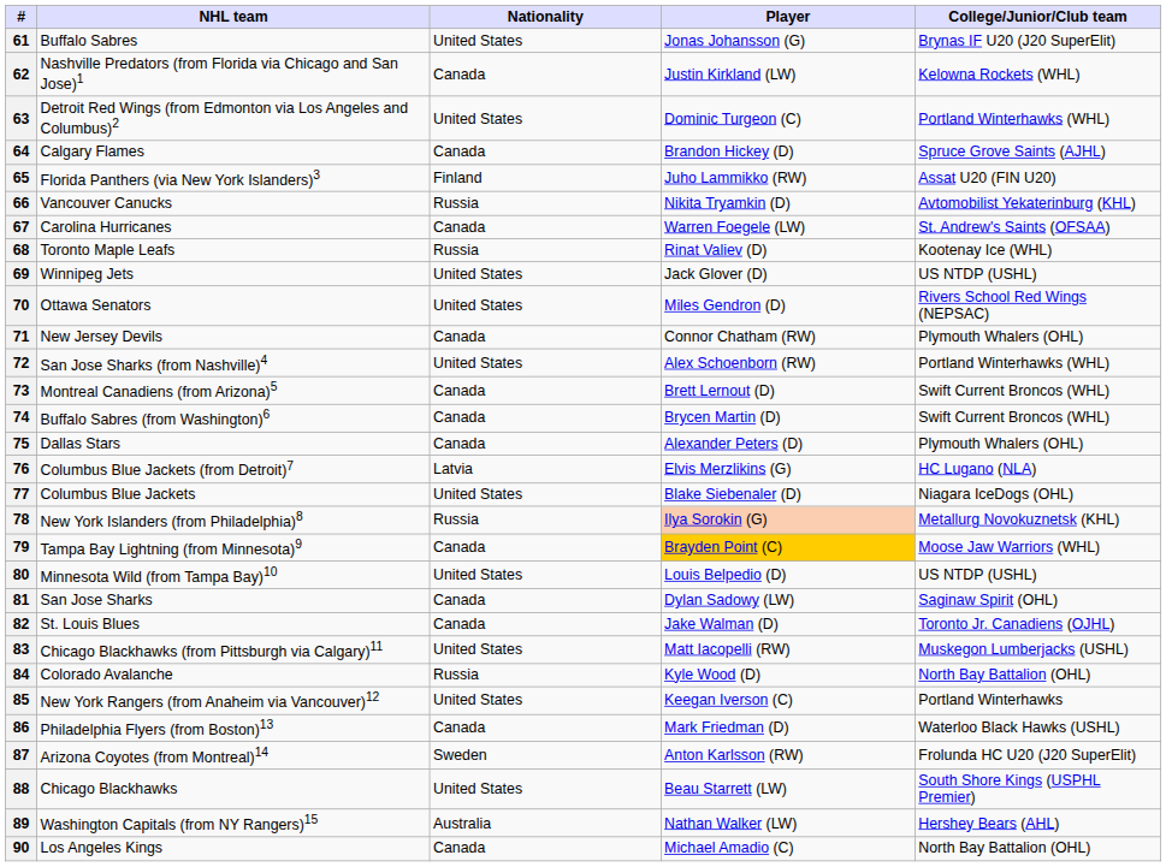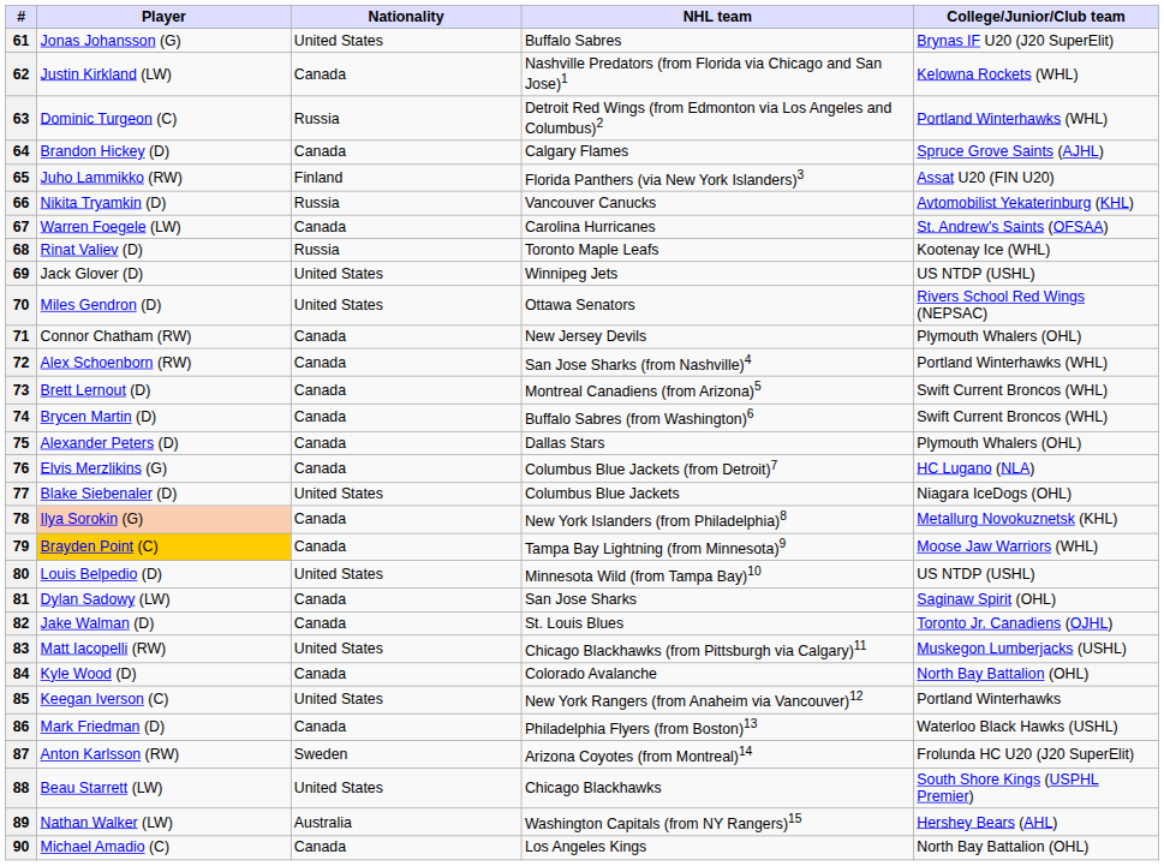 <table class="wikitable">
 <tr>
 <th style="background:#ddf; width:2.75%;">#</th>
+<th style="background:#ddf; width:22.0%;">Player</th>
+<th style="background:#ddf; width:20.0%;">Nationality</th>
 <th style="background:#ddf; width:34.0%;">NHL team</th>
-<th style="background:#ddf; width:20.0%;">Nationality</th>
-<th style="background:#ddf; width:22.0%;">Player</th>
 <th style="background:#ddf; width:100.0%;">College/Junior/Club team</th>
 </tr>
 <tr>
 <th>61</th>
+<td><a href='#'>Jonas Johansson</a> (G)</td>
+<td> United States</td>
 <td>Buffalo Sabres</td>
-<td> United States</td>
-<td><a href='#'>Jonas Johansson</a> (G)</td>
 <td><a href='#'>Brynas IF</a> U20 (J20 SuperElit)</td>
 </tr>
 <tr>
 <th>62</th>
+<td><a href='#'>Justin Kirkland</a> (LW)</td>
+<td> Canada</td>
 <td>Nashville Predators (from Florida via Chicago and San Jose)<sup>1</sup></td>
-<td> Canada</td>
-<td><a href='#'>Justin Kirkland</a> (LW)</td>
 <td><a href='#'>Kelowna Rockets</a> (WHL)</td>
 </tr>
 <tr>
 <th>63</th>
+<td><a href='#'>Dominic Turgeon</a> (C)</td>
+<td> Russia</td>
 <td>Detroit Red Wings (from Edmonton via Los Angeles and Columbus)<sup>2</sup></td>
-<td> United States</td>
-<td><a href='#'>Dominic Turgeon</a> (C)</td>
 <td><a href='#'>Portland Winterhawks</a> (WHL)</td>
 </tr>
 <tr>
 <th>64</th>
+<td><a href='#'>Brandon Hickey</a> (D)</td>
+<td> Canada</td>
 <td>Calgary Flames</td>
-<td> Canada</td>
-<td><a href='#'>Brandon Hickey</a> (D)</td>
 <td><a href='#'>Spruce Grove Saints</a> (<a href='#'>AJHL</a>)</td>
 </tr>
 <tr>
 <th>65</th>
+<td><a href='#'>Juho Lammikko</a> (RW)</td>
+<td> Finland</td>
 <td>Florida Panthers (via New York Islanders)<sup>3</sup></td>
-<td> Finland</td>
-<td><a href='#'>Juho Lammikko</a> (RW)</td>
 <td><a href='#'>Assat</a> U20 (FIN U20)</td>
 </tr>
 <tr>
 <th>66</th>
+<td><a href='#'>Nikita Tryamkin</a> (D)</td>
+<td> Russia</td>
 <td>Vancouver Canucks</td>
-<td> Russia</td>
-<td><a href='#'>Nikita Tryamkin</a> (D)</td>
 <td><a href='#'>Avtomobilist Yekaterinburg</a> (<a href='#'>KHL</a>)</td>
 </tr>
 <tr>
 <th>67</th>
+<td><a href='#'>Warren Foegele</a> (LW)</td>
+<td> Canada</td>
 <td>Carolina Hurricanes</td>
-<td> Canada</td>
-<td><a href='#'>Warren Foegele</a> (LW)</td>
 <td><a href='#'>St. Andrew's Saints</a> (<a href='#'>OFSAA</a>)</td>
 </tr>
 <tr>
 <th>68</th>
+<td><a href='#'>Rinat Valiev</a> (D)</td>
+<td> Russia</td>
 <td>Toronto Maple Leafs</td>
-<td> Russia</td>
-<td><a href='#'>Rinat Valiev</a> (D)</td>
 <td>Kootenay Ice (WHL)</td>
 </tr>
 <tr>
 <th>69</th>
+<td>Jack Glover (D)</td>
+<td> United States</td>
 <td>Winnipeg Jets</td>
-<td> United States</td>
-<td>Jack Glover (D)</td>
 <td>US NTDP (USHL)</td>
 </tr>
 <tr>
 <th>70</th>
+<td><a href='#'>Miles Gendron</a> (D)</td>
+<td> United States</td>
 <td>Ottawa Senators</td>
-<td> United States</td>
-<td><a href='#'>Miles Gendron</a> (D)</td>
 <td><a href='#'>Rivers School Red Wings</a> (NEPSAC)</td>
 </tr>
 <tr>
 <th>71</th>
+<td>Connor Chatham (RW)</td>
+<td> Canada</td>
 <td>New Jersey Devils</td>
-<td> Canada</td>
-<td>Connor Chatham (RW)</td>
 <td>Plymouth Whalers (OHL)</td>
 </tr>
 <tr>
 <th>72</th>
+<td><a href='#'>Alex Schoenborn</a> (RW)</td>
+<td> Canada</td>
 <td>San Jose Sharks (from Nashville)<sup>4</sup></td>
-<td> United States</td>
-<td><a href='#'>Alex Schoenborn</a> (RW)</td>
 <td>Portland Winterhawks (WHL)</td>
 </tr>
 <tr>
 <th>73</th>
+<td><a href='#'>Brett Lernout</a> (D)</td>
+<td> Canada</td>
 <td>Montreal Canadiens (from Arizona)<sup>5</sup></td>
-<td> Canada</td>
-<td><a href='#'>Brett Lernout</a> (D)</td>
 <td>Swift Current Broncos (WHL)</td>
 </tr>
 <tr>
 <th>74</th>
+<td><a href='#'>Brycen Martin</a> (D)</td>
+<td> Canada</td>
 <td>Buffalo Sabres (from Washington)<sup>6</sup></td>
-<td> Canada</td>
-<td><a href='#'>Brycen Martin</a> (D)</td>
 <td>Swift Current Broncos (WHL)</td>
 </tr>
 <tr>
 <th>75</th>
+<td><a href='#'>Alexander Peters</a> (D)</td>
+<td> Canada</td>
 <td>Dallas Stars</td>
-<td> Canada</td>
-<td><a href='#'>Alexander Peters</a> (D)</td>
 <td>Plymouth Whalers (OHL)</td>
 </tr>
 <tr>
 <th>76</th>
+<td><a href='#'>Elvis Merzlikins</a> (G)</td>
+<td> Canada</td>
 <td>Columbus Blue Jackets (from Detroit)<sup>7</sup></td>
-<td> Latvia</td>
-<td><a href='#'>Elvis Merzlikins</a> (G)</td>
 <td><a href='#'>HC Lugano</a> (<a href='#'>NLA</a>)</td>
 </tr>
 <tr>
 <th>77</th>
+<td><a href='#'>Blake Siebenaler</a> (D)</td>
+<td> United States</td>
 <td>Columbus Blue Jackets</td>
-<td> United States</td>
-<td><a href='#'>Blake Siebenaler</a> (D)</td>
 <td>Niagara IceDogs (OHL)</td>
 </tr>
 <tr>
 <th>78</th>
+<td bgcolor="#FBCEB1"><a href='#'>Ilya Sorokin</a> (G)</td>
+<td> Canada</td>
 <td>New York Islanders (from Philadelphia)<sup>8</sup></td>
-<td> Russia</td>
-<td bgcolor="#FBCEB1"><a href='#'>Ilya Sorokin</a> (G)</td>
 <td><a href='#'>Metallurg Novokuznetsk</a> (KHL)</td>
 </tr>
 <tr>
 <th>79</th>
+<td bgcolor="#FFCC00"><a href='#'>Brayden Point</a> (C)</td>
+<td> Canada</td>
 <td>Tampa Bay Lightning (from Minnesota)<sup>9</sup></td>
-<td> Canada</td>
-<td bgcolor="#FFCC00"><a href='#'>Brayden Point</a> (C)</td>
 <td><a href='#'>Moose Jaw Warriors</a> (WHL)</td>
 </tr>
 <tr>
 <th>80</th>
+<td><a href='#'>Louis Belpedio</a> (D)</td>
+<td> United States</td>
 <td>Minnesota Wild (from Tampa Bay)<sup>10</sup></td>
-<td> United States</td>
-<td><a href='#'>Louis Belpedio</a> (D)</td>
 <td>US NTDP (USHL)</td>
 </tr>
 <tr>
 <th>81</th>
+<td><a href='#'>Dylan Sadowy</a> (LW)</td>
+<td> Canada</td>
 <td>San Jose Sharks</td>
-<td> Canada</td>
-<td><a href='#'>Dylan Sadowy</a> (LW)</td>
 <td><a href='#'>Saginaw Spirit</a> (OHL)</td>
 </tr>
 <tr>
 <th>82</th>
+<td><a href='#'>Jake Walman</a> (D)</td>
+<td> Canada</td>
 <td>St. Louis Blues</td>
-<td> Canada</td>
-<td><a href='#'>Jake Walman</a> (D)</td>
 <td><a href='#'>Toronto Jr. Canadiens</a> (<a href='#'>OJHL</a>)</td>
 </tr>
 <tr>
 <th>83</th>
+<td><a href='#'>Matt Iacopelli</a> (RW)</td>
+<td> United States</td>
 <td>Chicago Blackhawks (from Pittsburgh via Calgary)<sup>11</sup></td>
-<td> United States</td>
-<td><a href='#'>Matt Iacopelli</a> (RW)</td>
 <td><a href='#'>Muskegon Lumberjacks</a> (USHL)</td>
 </tr>
 <tr>
 <th>84</th>
+<td><a href='#'>Kyle Wood</a> (D)</td>
+<td> Canada</td>
 <td>Colorado Avalanche</td>
-<td> Russia</td>
-<td><a href='#'>Kyle Wood</a> (D)</td>
 <td><a href='#'>North Bay Battalion</a> (OHL)</td>
 </tr>
 <tr>
 <th>85</th>
+<td><a href='#'>Keegan Iverson</a> (C)</td>
+<td> United States</td>
 <td>New York Rangers (from Anaheim via Vancouver)<sup>12</sup></td>
-<td> United States</td>
-<td><a href='#'>Keegan Iverson</a> (C)</td>
 <td>Portland Winterhawks</td>
 </tr>
 <tr>
 <th>86</th>
+<td><a href='#'>Mark Friedman</a> (D)</td>
+<td> Canada</td>
 <td>Philadelphia Flyers (from Boston)<sup>13</sup></td>
-<td> Canada</td>
-<td><a href='#'>Mark Friedman</a> (D)</td>
 <td>Waterloo Black Hawks (USHL)</td>
 </tr>
 <tr>
 <th>87</th>
+<td><a href='#'>Anton Karlsson</a> (RW)</td>
+<td> Sweden</td>
 <td>Arizona Coyotes (from Montreal)<sup>14</sup></td>
-<td> Sweden</td>
-<td><a href='#'>Anton Karlsson</a> (RW)</td>
 <td>Frolunda HC U20 (J20 SuperElit)</td>
 </tr>
 <tr>
 <th>88</th>
+<td><a href='#'>Beau Starrett</a> (LW)</td>
+<td> United States</td>
 <td>Chicago Blackhawks</td>
-<td> United States</td>
-<td><a href='#'>Beau Starrett</a> (LW)</td>
 <td><a href='#'>South Shore Kings</a> (<a href='#'>USPHL Premier</a>)</td>
 </tr>
 <tr>
 <th>89</th>
+<td><a href='#'>Nathan Walker</a> (LW)</td>
+<td> Australia</td>
 <td>Washington Capitals (from NY Rangers)<sup>15</sup></td>
-<td> Australia</td>
-<td><a href='#'>Nathan Walker</a> (LW)</td>
 <td><a href='#'>Hershey Bears</a> (<a href='#'>AHL</a>)</td>
 </tr>
 <tr>
 <th>90</th>
+<td><a href='#'>Michael Amadio</a> (C)</td>
+<td> Canada</td>
 <td>Los Angeles Kings</td>
-<td> Canada</td>
-<td><a href='#'>Michael Amadio</a> (C)</td>
 <td>North Bay Battalion (OHL)</td>
 </tr>
 </table>
